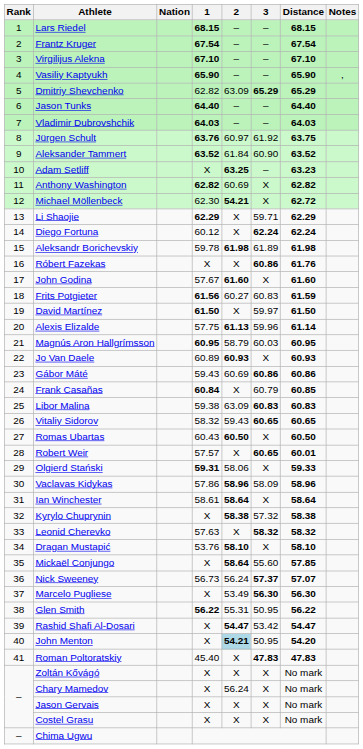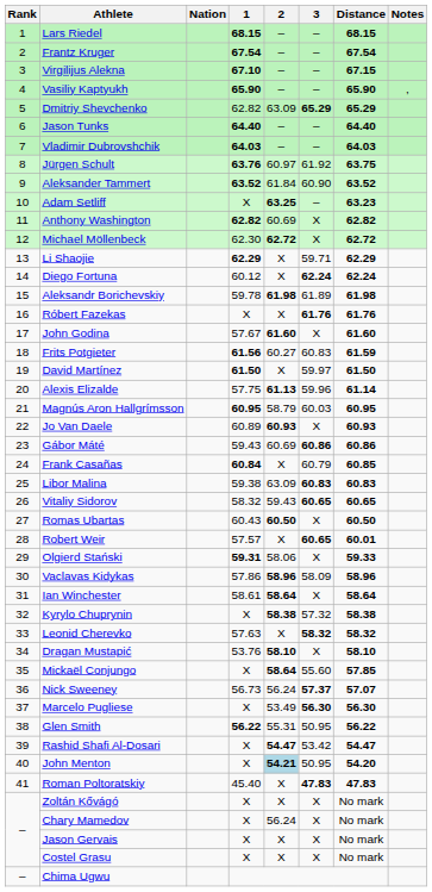 <table class="wikitable sortable" style="text-align:center;">
 <tr>
 <th>Rank</th>
 <th>Athlete</th>
 <th>Nation</th>
 <th>1</th>
 <th>2</th>
 <th>3</th>
 <th>Distance</th>
 <th>Notes</th>
 </tr>
 <tr style="background:#bbf3bb;">
 <td>1</td>
 <td align=left><a href='#'>Lars Riedel</a></td>
 <td align=left></td>
 <td><strong>68.15</strong></td>
 <td data-sort-value=1.00>–</td>
 <td data-sort-value=1.00>–</td>
 <td><strong>68.15</strong></td>
 <td></td>
 </tr>
 <tr style="background:#bbf3bb;">
 <td>2</td>
 <td align=left><a href='#'>Frantz Kruger</a></td>
 <td align=left></td>
 <td><strong>67.54</strong></td>
 <td data-sort-value=1.00>–</td>
 <td data-sort-value=1.00>–</td>
 <td><strong>67.54</strong></td>
 <td></td>
 </tr>
 <tr style="background:#bbf3bb;">
 <td>3</td>
 <td align=left><a href='#'>Virgilijus Alekna</a></td>
 <td align=left></td>
 <td><strong>67.10</strong></td>
 <td data-sort-value=1.00>–</td>
 <td data-sort-value=1.00>–</td>
-<td><strong>67.10</strong></td>
+<td><strong>67.15</strong></td>
 <td></td>
 </tr>
 <tr style="background:#bbf3bb;">
 <td>4</td>
 <td align=left><a href='#'>Vasiliy Kaptyukh</a></td>
 <td align=left></td>
 <td><strong>65.90</strong></td>
 <td data-sort-value=1.00>–</td>
 <td data-sort-value=1.00>–</td>
 <td><strong>65.90</strong></td>
 <td>, </td>
 </tr>
 <tr style="background:#bbf3bb;">
 <td>5</td>
 <td align=left><a href='#'>Dmitriy Shevchenko</a></td>
 <td align=left></td>
 <td>62.82</td>
 <td>63.09</td>
 <td><strong>65.29</strong></td>
 <td><strong>65.29</strong></td>
 <td></td>
 </tr>
 <tr style="background:#bbf3bb;">
 <td>6</td>
 <td align=left><a href='#'>Jason Tunks</a></td>
 <td align=left></td>
 <td><strong>64.40</strong></td>
 <td data-sort-value=1.00>–</td>
 <td data-sort-value=1.00>–</td>
 <td><strong>64.40</strong></td>
 <td></td>
 </tr>
 <tr style="background:#bbf3bb;">
 <td>7</td>
 <td align=left><a href='#'>Vladimir Dubrovshchik</a></td>
 <td align=left></td>
 <td><strong>64.03</strong></td>
 <td data-sort-value=1.00>–</td>
 <td data-sort-value=1.00>–</td>
 <td><strong>64.03</strong></td>
 <td></td>
 </tr>
 <tr style="background:#ccf9cc;">
 <td>8</td>
 <td align=left><a href='#'>Jürgen Schult</a></td>
 <td align=left></td>
 <td><strong>63.76</strong></td>
 <td>60.97</td>
 <td>61.92</td>
 <td><strong>63.75</strong></td>
 <td></td>
 </tr>
 <tr style="background:#ccf9cc;">
 <td>9</td>
 <td align=left><a href='#'>Aleksander Tammert</a></td>
 <td align=left></td>
 <td><strong>63.52</strong></td>
 <td>61.84</td>
 <td>60.90</td>
 <td><strong>63.52</strong></td>
 <td></td>
 </tr>
 <tr style="background:#ccf9cc;">
 <td>10</td>
 <td align=left><a href='#'>Adam Setliff</a></td>
 <td align=left></td>
 <td data-sort-value=1.00>X</td>
 <td><strong>63.25</strong></td>
 <td data-sort-value=1.00>–</td>
 <td><strong>63.23</strong></td>
 <td></td>
 </tr>
 <tr style="background:#ccf9cc;">
 <td>11</td>
 <td align=left><a href='#'>Anthony Washington</a></td>
 <td align=left></td>
 <td><strong>62.82</strong></td>
 <td>60.69</td>
 <td data-sort-value=1.00>X</td>
 <td><strong>62.82</strong></td>
 <td></td>
 </tr>
 <tr style="background:#ccf9cc;">
 <td>12</td>
 <td align=left><a href='#'>Michael Möllenbeck</a></td>
 <td align=left></td>
 <td>62.30</td>
-<td><strong>54.21</strong></td>
+<td><strong>62.72</strong></td>
 <td data-sort-value=1.00>X</td>
 <td><strong>62.72</strong></td>
 <td></td>
 </tr>
 <tr>
 <td>13</td>
 <td align=left><a href='#'>Li Shaojie</a></td>
 <td align=left></td>
 <td><strong>62.29</strong></td>
 <td data-sort-value=1.00>X</td>
 <td>59.71</td>
 <td><strong>62.29</strong></td>
 <td></td>
 </tr>
 <tr>
 <td>14</td>
 <td align=left><a href='#'>Diego Fortuna</a></td>
 <td align=left></td>
 <td>60.12</td>
 <td data-sort-value=1.00>X</td>
 <td><strong>62.24</strong></td>
 <td><strong>62.24</strong></td>
 <td></td>
 </tr>
 <tr>
 <td>15</td>
 <td align=left><a href='#'>Aleksandr Borichevskiy</a></td>
 <td align=left></td>
 <td>59.78</td>
 <td><strong>61.98</strong></td>
 <td>61.89</td>
 <td><strong>61.98</strong></td>
 <td></td>
 </tr>
 <tr>
 <td>16</td>
 <td align=left><a href='#'>Róbert Fazekas</a></td>
 <td align=left></td>
 <td data-sort-value=1.00>X</td>
 <td data-sort-value=1.00>X</td>
-<td><strong>60.86</strong></td>
+<td><strong>61.76</strong></td>
 <td><strong>61.76</strong></td>
 <td></td>
 </tr>
 <tr>
 <td>17</td>
 <td align=left><a href='#'>John Godina</a></td>
 <td align=left></td>
 <td>57.67</td>
 <td><strong>61.60</strong></td>
 <td data-sort-value=1.00>X</td>
 <td><strong>61.60</strong></td>
 <td></td>
 </tr>
 <tr>
 <td>18</td>
 <td align=left><a href='#'>Frits Potgieter</a></td>
 <td align=left></td>
 <td><strong>61.56</strong></td>
 <td>60.27</td>
 <td>60.83</td>
 <td><strong>61.59</strong></td>
 <td></td>
 </tr>
 <tr>
 <td>19</td>
 <td align=left><a href='#'>David Martínez</a></td>
 <td align=left></td>
 <td><strong>61.50</strong></td>
 <td data-sort-value=1.00>X</td>
 <td>59.97</td>
 <td><strong>61.50</strong></td>
 <td></td>
 </tr>
 <tr>
 <td>20</td>
 <td align=left><a href='#'>Alexis Elizalde</a></td>
 <td align=left></td>
 <td>57.75</td>
 <td><strong>61.13</strong></td>
 <td>59.96</td>
 <td><strong>61.14</strong></td>
 <td></td>
 </tr>
 <tr>
 <td>21</td>
 <td align=left><a href='#'>Magnús Aron Hallgrímsson</a></td>
 <td align=left></td>
 <td><strong>60.95</strong></td>
 <td>58.79</td>
 <td>60.03</td>
 <td><strong>60.95</strong></td>
 <td></td>
 </tr>
 <tr>
 <td>22</td>
 <td align=left><a href='#'>Jo Van Daele</a></td>
 <td align=left></td>
 <td>60.89</td>
 <td><strong>60.93</strong></td>
 <td data-sort-value=1.00>X</td>
 <td><strong>60.93</strong></td>
 <td></td>
 </tr>
 <tr>
 <td>23</td>
 <td align=left><a href='#'>Gábor Máté</a></td>
 <td align=left></td>
 <td>59.43</td>
 <td>60.69</td>
 <td><strong>60.86</strong></td>
 <td><strong>60.86</strong></td>
 <td></td>
 </tr>
 <tr>
 <td>24</td>
 <td align=left><a href='#'>Frank Casañas</a></td>
 <td align=left></td>
 <td><strong>60.84</strong></td>
 <td data-sort-value=1.00>X</td>
 <td>60.79</td>
 <td><strong>60.85</strong></td>
 <td></td>
 </tr>
 <tr>
 <td>25</td>
 <td align=left><a href='#'>Libor Malina</a></td>
 <td align=left></td>
 <td>59.38</td>
 <td>63.09</td>
 <td><strong>60.83</strong></td>
 <td><strong>60.83</strong></td>
 <td></td>
 </tr>
 <tr>
 <td>26</td>
 <td align=left><a href='#'>Vitaliy Sidorov</a></td>
 <td align=left></td>
 <td>58.32</td>
 <td>59.43</td>
 <td><strong>60.65</strong></td>
 <td><strong>60.65</strong></td>
 <td></td>
 </tr>
 <tr>
 <td>27</td>
 <td align=left><a href='#'>Romas Ubartas</a></td>
 <td align=left></td>
 <td>60.43</td>
 <td><strong>60.50</strong></td>
 <td data-sort-value=1.00>X</td>
 <td><strong>60.50</strong></td>
 <td></td>
 </tr>
 <tr>
 <td>28</td>
 <td align=left><a href='#'>Robert Weir</a></td>
 <td align=left></td>
 <td>57.57</td>
 <td data-sort-value=1.00>X</td>
 <td><strong>60.65</strong></td>
 <td><strong>60.01</strong></td>
 <td></td>
 </tr>
 <tr>
 <td>29</td>
 <td align=left><a href='#'>Olgierd Stański</a></td>
 <td align=left></td>
 <td><strong>59.31</strong></td>
 <td>58.06</td>
 <td data-sort-value=1.00>X</td>
 <td><strong>59.33</strong></td>
 <td></td>
 </tr>
 <tr>
 <td>30</td>
 <td align=left><a href='#'>Vaclavas Kidykas</a></td>
 <td align=left></td>
 <td>57.86</td>
 <td><strong>58.96</strong></td>
 <td>58.09</td>
 <td><strong>58.96</strong></td>
 <td></td>
 </tr>
 <tr>
 <td>31</td>
 <td align=left><a href='#'>Ian Winchester</a></td>
 <td align=left></td>
 <td>58.61</td>
 <td><strong>58.64</strong></td>
 <td data-sort-value=1.00>X</td>
 <td><strong>58.64</strong></td>
 <td></td>
 </tr>
 <tr>
 <td>32</td>
 <td align=left><a href='#'>Kyrylo Chuprynin</a></td>
 <td align=left></td>
 <td data-sort-value=1.00>X</td>
 <td><strong>58.38</strong></td>
 <td>57.32</td>
 <td><strong>58.38</strong></td>
 <td></td>
 </tr>
 <tr>
 <td>33</td>
 <td align=left><a href='#'>Leonid Cherevko</a></td>
 <td align=left></td>
 <td>57.63</td>
 <td data-sort-value=1.00>X</td>
 <td><strong>58.32</strong></td>
 <td><strong>58.32</strong></td>
 <td></td>
 </tr>
 <tr>
 <td>34</td>
 <td align=left><a href='#'>Dragan Mustapić</a></td>
 <td align=left></td>
 <td>53.76</td>
 <td><strong>58.10</strong></td>
 <td data-sort-value=1.00>X</td>
 <td><strong>58.10</strong></td>
 <td></td>
 </tr>
 <tr>
 <td>35</td>
 <td align=left><a href='#'>Mickaël Conjungo</a></td>
 <td align=left></td>
 <td data-sort-value=1.00>X</td>
 <td><strong>58.64</strong></td>
 <td>55.60</td>
 <td><strong>57.85</strong></td>
 <td></td>
 </tr>
 <tr>
 <td>36</td>
 <td align=left><a href='#'>Nick Sweeney</a></td>
 <td align=left></td>
 <td>56.73</td>
 <td>56.24</td>
 <td><strong>57.37</strong></td>
 <td><strong>57.07</strong></td>
 <td></td>
 </tr>
 <tr>
 <td>37</td>
 <td align=left><a href='#'>Marcelo Pugliese</a></td>
 <td align=left></td>
 <td data-sort-value=1.00>X</td>
 <td>53.49</td>
 <td><strong>56.30</strong></td>
 <td><strong>56.30</strong></td>
 <td></td>
 </tr>
 <tr>
 <td>38</td>
 <td align=left><a href='#'>Glen Smith</a></td>
 <td align=left></td>
 <td><strong>56.22</strong></td>
 <td>55.31</td>
 <td>50.95</td>
 <td><strong>56.22</strong></td>
 <td></td>
 </tr>
 <tr>
 <td>39</td>
 <td align=left><a href='#'>Rashid Shafi Al-Dosari</a></td>
 <td align=left></td>
 <td data-sort-value=1.00>X</td>
 <td><strong>54.47</strong></td>
 <td>53.42</td>
 <td><strong>54.47</strong></td>
 <td></td>
 </tr>
 <tr>
 <td>40</td>
 <td align=left><a href='#'>John Menton</a></td>
 <td align=left></td>
 <td data-sort-value=1.00>X</td>
 <td style="background: lightblue;"><strong>54.21</strong></td>
 <td>50.95</td>
 <td><strong>54.20</strong></td>
 <td></td>
 </tr>
 <tr>
 <td>41</td>
 <td align=left><a href='#'>Roman Poltoratskiy</a></td>
 <td align=left></td>
 <td>45.40</td>
 <td data-sort-value=1.00>X</td>
 <td><strong>47.83</strong></td>
 <td><strong>47.83</strong></td>
 <td></td>
 </tr>
 <tr>
 <td rowspan=4 data-sort-value=42>–</td>
 <td align=left><a href='#'>Zoltán Kővágó</a></td>
 <td align=left></td>
 <td data-sort-value=1.00>X</td>
 <td data-sort-value=1.00>X</td>
 <td data-sort-value=1.00>X</td>
 <td data-sort-value=1.00>No mark</td>
 <td></td>
 </tr>
 <tr>
 <td align=left><a href='#'>Chary Mamedov</a></td>
 <td align=left></td>
 <td data-sort-value=1.00>X</td>
 <td>56.24</td>
 <td data-sort-value=1.00>X</td>
 <td data-sort-value=1.00>No mark</td>
 <td></td>
 </tr>
 <tr>
 <td align=left><a href='#'>Jason Gervais</a></td>
 <td align=left></td>
 <td data-sort-value=1.00>X</td>
 <td data-sort-value=1.00>X</td>
 <td data-sort-value=1.00>X</td>
 <td data-sort-value=1.00>No mark</td>
 <td></td>
 </tr>
 <tr>
 <td align=left><a href='#'>Costel Grasu</a></td>
 <td align=left></td>
 <td data-sort-value=1.00>X</td>
 <td data-sort-value=1.00>X</td>
 <td data-sort-value=1.00>X</td>
 <td data-sort-value=1.00>No mark</td>
 <td></td>
 </tr>
 <tr>
 <td data-sort-value=46>–</td>
 <td align=left><a href='#'>Chima Ugwu</a></td>
 <td align=left></td>
 <td colspan=4 data-sort-value=0.00></td>
 <td></td>
 </tr>
 </table>
